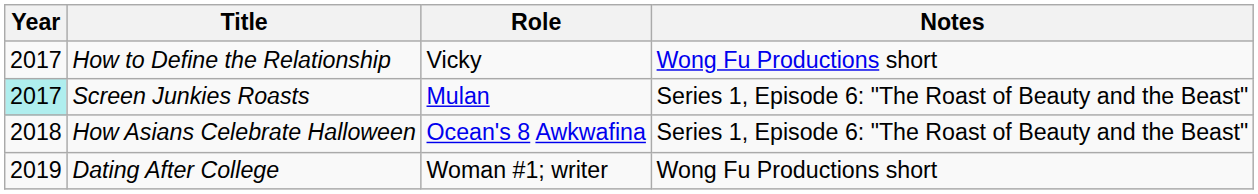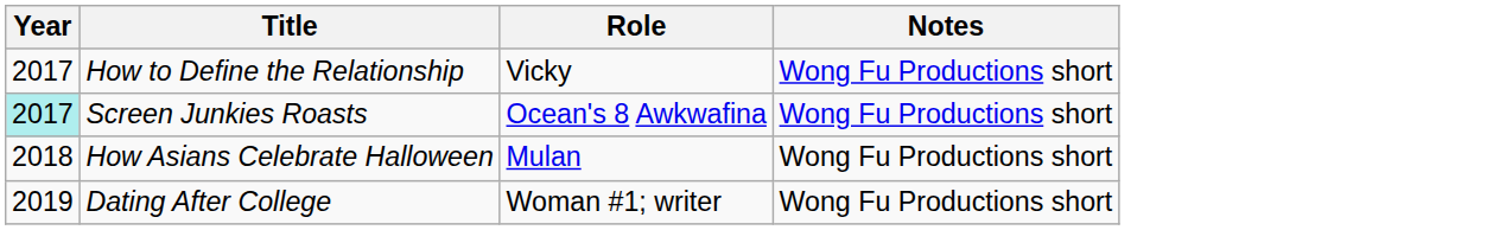 <table class="wikitable sortable">
 <tr>
 <th>Year</th>
 <th>Title</th>
 <th>Role</th>
 <th class="unsortable">Notes</th>
 </tr>
 <tr>
 <td>2017</td>
 <td><em>How to Define the Relationship</em></td>
 <td>Vicky</td>
 <td><a href='#'>Wong Fu Productions</a> short</td>
 </tr>
 <tr>
 <td style="background: paleturquoise;">2017</td>
 <td><em>Screen Junkies Roasts</em></td>
-<td><a href='#'>Mulan</a></td>
-<td>Series 1, Episode 6: "The Roast of Beauty and the Beast"</td>
+<td><a href='#'>Ocean's 8</a> <a href='#'>Awkwafina</a></td>
+<td><a href='#'>Wong Fu Productions</a> short</td>
 </tr>
 <tr>
 <td>2018</td>
 <td><em>How Asians Celebrate Halloween</em></td>
-<td><a href='#'>Ocean's 8</a> <a href='#'>Awkwafina</a></td>
-<td>Series 1, Episode 6: "The Roast of Beauty and the Beast"</td>
+<td><a href='#'>Mulan</a></td>
+<td>Wong Fu Productions short</td>
 </tr>
 <tr>
 <td>2019</td>
 <td><em>Dating After College</em></td>
 <td>Woman #1; writer</td>
 <td>Wong Fu Productions short</td>
 </tr>
 </table>
